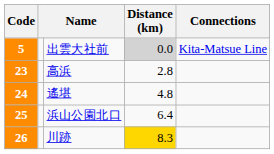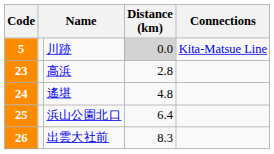 <table class="wikitable" rules="all">
 <tr>
 <th>Code</th>
 <th colspan="2">Name</th>
 <th style="width:3em;">Distance (km)</th>
 <th>Connections</th>
 </tr>
 <tr>
 <th style="background-color:darkorange; color:#fff;">5</th>
 <td></td>
-<td><a href='#'>出雲大社前</a></td>
+<td><a href='#'>川跡</a></td>
 <td style="background: lightgrey; text-align:right;">0.0</td>
 <td><a href='#'>Kita-Matsue Line</a></td>
 </tr>
 <tr>
 <th style="background-color:darkorange; color:#fff;">23</th>
 <td></td>
 <td><a href='#'>高浜</a></td>
 <td style="text-align:right;">2.8</td>
 <td> </td>
 </tr>
 <tr>
 <th style="background-color:darkorange; color:#fff;">24</th>
 <td></td>
 <td><a href='#'>遙堪</a></td>
 <td style="text-align:right;">4.8</td>
 <td> </td>
 </tr>
 <tr>
 <th style="background-color:darkorange; color:#fff;">25</th>
 <td></td>
 <td><a href='#'>浜山公園北口</a></td>
 <td style="text-align:right;">6.4</td>
 <td> </td>
 </tr>
 <tr>
 <th style="background-color:darkorange; color:#fff;">26</th>
 <td></td>
-<td><a href='#'>川跡</a></td>
-<td style="background: gold; text-align:right;">8.3</td>
+<td><a href='#'>出雲大社前</a></td>
+<td style="text-align:right;">8.3</td>
 <td> </td>
 </tr>
 </table>
